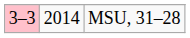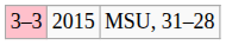 <table class="wikitable">
 <tr align="center">
 </tr>
 <tr align="center">
 <td style="background: pink;">3–3</td>
-<td>2014</td>
+<td>2015</td>
 <td>MSU, 31–28</td>
 </tr>
 </table>
